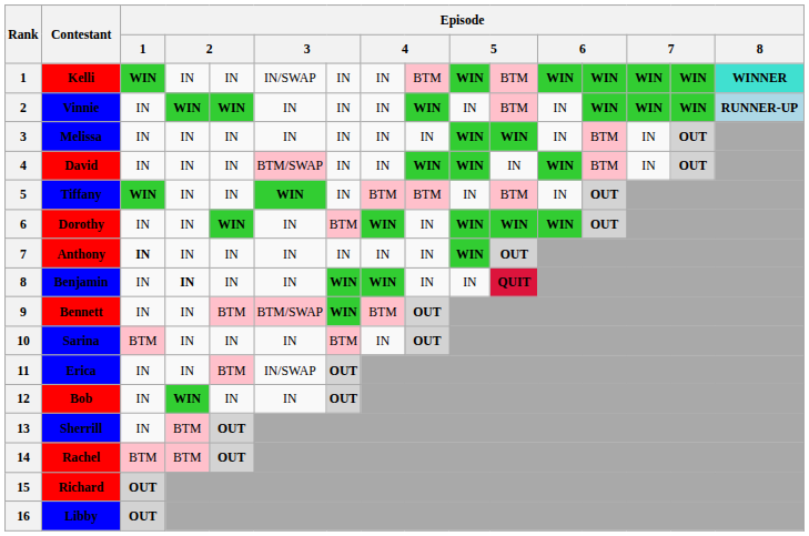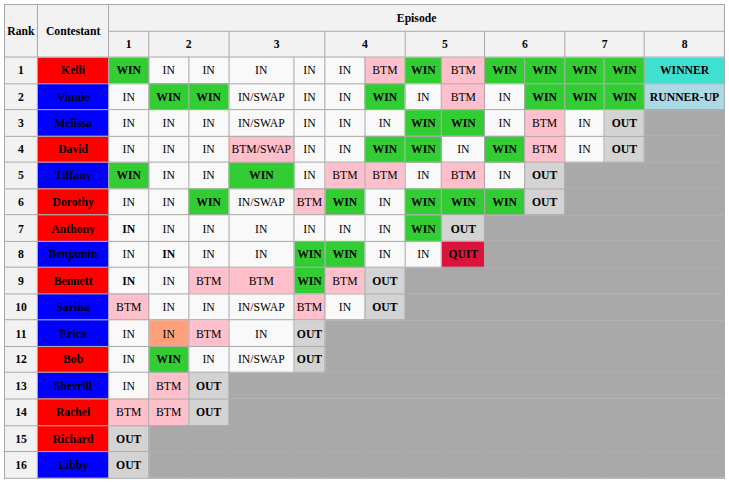 <table class="wikitable" style="text-align: center; font-size: 8.5pt; line-height:20px; width:700px;">
 <tr>
 <th rowspan=2>Rank</th>
 <th rowspan=2 width=10%>Contestant</th>
 <th colspan=14>Episode</th>
 </tr>
 <tr>
 <th width=5.625%>1</th>
 <th width=11.25% colspan=2>2</th>
 <th width=11.25% colspan=2>3</th>
 <th width=11.25% colspan=2>4</th>
 <th width=11.25% colspan=2>5</th>
 <th width=11.25% colspan=2>6</th>
 <th width=11.25% colspan=2>7</th>
 <th width=11.25%>8</th>
 </tr>
 <tr>
 <th>1</th>
 <td bgcolor="red"><span><strong>Kelli</strong></span></td>
 <td style="background:limegreen;"><strong>WIN</strong></td>
 <td>IN</td>
 <td>IN</td>
-<td>IN/SWAP</td>
+<td>IN</td>
 <td>IN</td>
 <td>IN</td>
 <td style="background:pink;">BTM</td>
 <td style="background:limegreen;"><strong>WIN</strong></td>
 <td style="background:pink;">BTM</td>
 <td style="background:limegreen;"><strong>WIN</strong></td>
 <td style="background:limegreen;"><strong>WIN</strong></td>
 <td style="background:limegreen;"><strong>WIN</strong></td>
 <td style="background:limegreen;"><strong>WIN</strong></td>
 <td style="background:turquoise;"><strong>WINNER</strong></td>
 </tr>
 <tr>
 <th>2</th>
 <td bgcolor="blue"><span><strong>Vinnie</strong></span></td>
 <td>IN</td>
 <td style="background:limegreen;"><strong>WIN</strong></td>
 <td style="background:limegreen;"><strong>WIN</strong></td>
-<td>IN</td>
+<td>IN/SWAP</td>
 <td>IN</td>
 <td>IN</td>
 <td style="background:limegreen;"><strong>WIN</strong></td>
 <td>IN</td>
 <td style="background:pink;">BTM</td>
 <td>IN</td>
 <td style="background:limegreen;"><strong>WIN</strong></td>
 <td style="background:limegreen;"><strong>WIN</strong></td>
 <td style="background:limegreen;"><strong>WIN</strong></td>
 <td style="background:lightblue;"><strong>RUNNER-UP</strong></td>
 </tr>
 <tr>
 <th>3</th>
 <td bgcolor="blue"><span><strong>Melissa</strong></span></td>
 <td>IN</td>
 <td>IN</td>
 <td>IN</td>
-<td>IN</td>
+<td>IN/SWAP</td>
 <td>IN</td>
 <td>IN</td>
 <td>IN</td>
 <td style="background:limegreen;"><strong>WIN</strong></td>
 <td style="background:limegreen;"><strong>WIN</strong></td>
 <td>IN</td>
 <td style="background:pink;">BTM</td>
 <td>IN</td>
 <td style="background:lightgray;"><strong>OUT</strong></td>
 <td style="background:darkgrey;"></td>
 </tr>
 <tr>
 <th>4</th>
 <td bgcolor="red"><span><strong>David</strong></span></td>
 <td>IN</td>
 <td>IN</td>
 <td>IN</td>
 <td style="background:pink;">BTM/SWAP</td>
 <td>IN</td>
 <td>IN</td>
 <td style="background:limegreen;"><strong>WIN</strong></td>
 <td style="background:limegreen;"><strong>WIN</strong></td>
 <td>IN</td>
 <td style="background:limegreen;"><strong>WIN</strong></td>
 <td style="background:pink;">BTM</td>
 <td>IN</td>
 <td style="background:lightgray;"><strong>OUT</strong></td>
 <td style="background:darkgrey;"></td>
 </tr>
 <tr>
 <th>5</th>
 <td bgcolor="blue"><span><strong>Tiffany</strong></span></td>
 <td style="background:limegreen;"><strong>WIN</strong></td>
 <td>IN</td>
 <td>IN</td>
 <td style="background:limegreen;"><strong>WIN</strong></td>
 <td>IN</td>
 <td style="background:pink;">BTM</td>
 <td style="background:pink;">BTM</td>
 <td>IN</td>
 <td style="background:pink;">BTM</td>
 <td>IN</td>
 <td style="background:lightgray;"><strong>OUT</strong></td>
 <td colspan="3" style="background:darkgrey;"></td>
 </tr>
 <tr>
 <th>6</th>
 <td bgcolor="red"><span><strong>Dorothy</strong></span></td>
 <td>IN</td>
 <td>IN</td>
 <td style="background:limegreen;"><strong>WIN</strong></td>
-<td>IN</td>
+<td>IN/SWAP</td>
 <td style="background:pink;">BTM</td>
 <td style="background:limegreen;"><strong>WIN</strong></td>
 <td>IN</td>
 <td style="background:limegreen;"><strong>WIN</strong></td>
 <td style="background:limegreen;"><strong>WIN</strong></td>
 <td style="background:limegreen;"><strong>WIN</strong></td>
 <td style="background:lightgray;"><strong>OUT</strong></td>
 <td colspan="3" style="background:darkgrey;"></td>
 </tr>
 <tr>
 <th>7</th>
 <td bgcolor="red"><span><strong>Anthony</strong></span></td>
 <td><strong>IN</strong></td>
 <td>IN</td>
 <td>IN</td>
 <td>IN</td>
 <td>IN</td>
 <td>IN</td>
 <td>IN</td>
 <td style="background:limegreen;"><strong>WIN</strong></td>
 <td style="background:lightgray;"><strong>OUT</strong></td>
 <td colspan="5" style="background:darkgrey;"></td>
 </tr>
 <tr>
 <th>8</th>
 <td bgcolor="blue"><span><strong>Benjamin</strong></span></td>
 <td>IN</td>
 <td><strong>IN</strong></td>
 <td>IN</td>
 <td>IN</td>
 <td style="background:limegreen;"><strong>WIN</strong></td>
 <td style="background:limegreen;"><strong>WIN</strong></td>
 <td>IN</td>
 <td>IN</td>
 <td bgcolor="crimson"><span><strong>QUIT</strong></span></td>
 <td colspan="5" style="background:darkgrey;"></td>
 </tr>
 <tr>
 <th>9</th>
 <td bgcolor="red"><span><strong>Bennett</strong></span></td>
-<td>IN</td>
+<td><strong>IN</strong></td>
 <td>IN</td>
 <td style="background:pink;">BTM</td>
-<td style="background:pink;">BTM/SWAP</td>
+<td style="background:pink;">BTM</td>
 <td style="background:limegreen;"><strong>WIN</strong></td>
 <td style="background:pink;">BTM</td>
 <td style="background:lightgray;"><strong>OUT</strong></td>
 <td colspan="7" style="background:darkgrey;"></td>
 </tr>
 <tr>
 <th>10</th>
 <td bgcolor="blue"><span><strong>Sarina</strong></span></td>
 <td style="background:pink;">BTM</td>
 <td>IN</td>
 <td>IN</td>
-<td>IN</td>
+<td>IN/SWAP</td>
 <td style="background:pink;">BTM</td>
 <td>IN</td>
 <td style="background:lightgray;"><strong>OUT</strong></td>
 <td colspan="7" style="background:darkgrey;"></td>
 </tr>
 <tr>
 <th>11</th>
 <td bgcolor="blue"><span><strong>Erica</strong></span></td>
 <td>IN</td>
+<td style="background: lightsalmon;">IN</td>
+<td style="background:pink;">BTM</td>
 <td>IN</td>
-<td style="background:pink;">BTM</td>
-<td>IN/SWAP</td>
 <td style="background:lightgray;"><strong>OUT</strong></td>
 <td colspan="9" style="background:darkgrey;"></td>
 </tr>
 <tr>
 <th>12</th>
 <td bgcolor="red"><span><strong>Bob</strong></span></td>
 <td>IN</td>
 <td style="background:limegreen;"><strong>WIN</strong></td>
 <td>IN</td>
-<td>IN</td>
+<td>IN/SWAP</td>
 <td style="background:lightgray;"><strong>OUT</strong></td>
 <td colspan="9" style="background:darkgrey;"></td>
 </tr>
 <tr>
 <th>13</th>
 <td bgcolor="blue"><span><strong>Sherrill</strong></span></td>
 <td>IN</td>
 <td style="background:pink;">BTM</td>
 <td style="background:lightgray;"><strong>OUT</strong></td>
 <td colspan="11" style="background:darkgrey;"></td>
 </tr>
 <tr>
 <th>14</th>
 <td bgcolor="red"><span><strong>Rachel</strong></span></td>
 <td style="background:pink;">BTM</td>
 <td style="background:pink;">BTM</td>
 <td style="background:lightgray;"><strong>OUT</strong></td>
 <td colspan="11" style="background:darkgrey;"></td>
 </tr>
 <tr>
 <th>15</th>
 <td bgcolor="red"><span><strong>Richard</strong></span></td>
 <td style="background:lightgray;"><strong>OUT</strong></td>
 <td colspan="13" style="background:darkgrey;"></td>
 </tr>
 <tr>
 <th>16</th>
 <td bgcolor="blue"><span><strong>Libby</strong></span></td>
 <td style="background:lightgray;"><strong>OUT</strong></td>
 <td colspan="13" style="background:darkgrey;"></td>
 </tr>
 </table>
